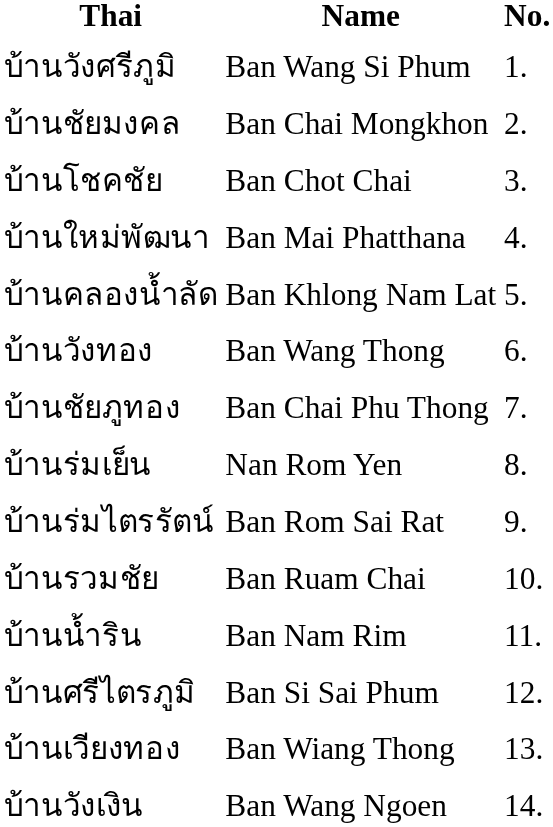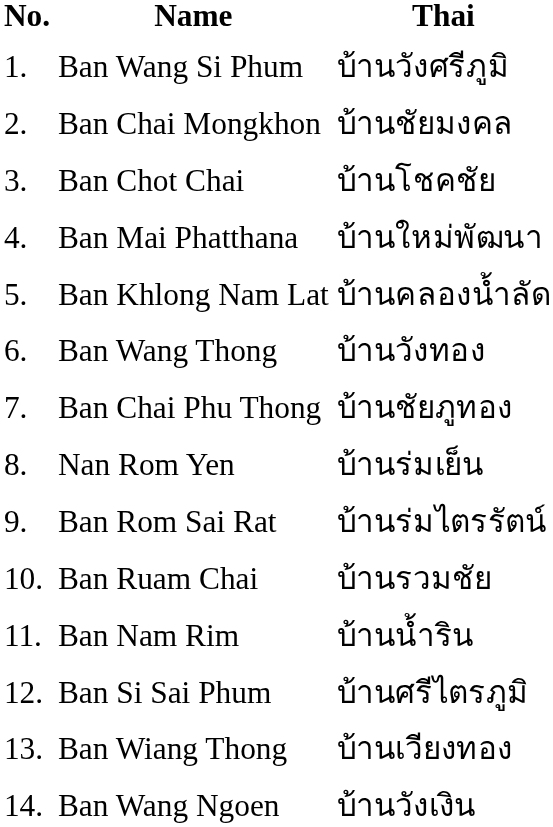 <table>
 <tr>
+<th>No.</th>
+<th>Name</th>
 <th>Thai</th>
-<th>Name</th>
-<th>No.</th>
 </tr>
 <tr>
+<td>1.</td>
+<td>Ban Wang Si Phum</td>
 <td>บ้านวังศรีภูมิ</td>
-<td>Ban Wang Si Phum</td>
-<td>1.</td>
 </tr>
 <tr>
+<td>2.</td>
+<td>Ban Chai Mongkhon</td>
 <td>บ้านชัยมงคล</td>
-<td>Ban Chai Mongkhon</td>
-<td>2.</td>
 </tr>
 <tr>
+<td>3.</td>
+<td>Ban Chot Chai</td>
 <td>บ้านโชคชัย</td>
-<td>Ban Chot Chai</td>
-<td>3.</td>
 </tr>
 <tr>
+<td>4.</td>
+<td>Ban Mai Phatthana</td>
 <td>บ้านใหม่พัฒนา</td>
-<td>Ban Mai Phatthana</td>
-<td>4.</td>
 </tr>
 <tr>
+<td>5.</td>
+<td>Ban Khlong Nam Lat</td>
 <td>บ้านคลองน้ำลัด</td>
-<td>Ban Khlong Nam Lat</td>
-<td>5.</td>
 </tr>
 <tr>
+<td>6.</td>
+<td>Ban Wang Thong</td>
 <td>บ้านวังทอง</td>
-<td>Ban Wang Thong</td>
-<td>6.</td>
 </tr>
 <tr>
+<td>7.</td>
+<td>Ban Chai Phu Thong</td>
 <td>บ้านชัยภูทอง</td>
-<td>Ban Chai Phu Thong</td>
-<td>7.</td>
 </tr>
 <tr>
+<td>8.</td>
+<td>Nan Rom Yen</td>
 <td>บ้านร่มเย็น</td>
-<td>Nan Rom Yen</td>
-<td>8.</td>
 </tr>
 <tr>
+<td>9.</td>
+<td>Ban Rom Sai Rat</td>
 <td>บ้านร่มไตรรัตน์</td>
-<td>Ban Rom Sai Rat</td>
-<td>9.</td>
 </tr>
 <tr>
+<td>10.</td>
+<td>Ban Ruam Chai</td>
 <td>บ้านรวมชัย</td>
-<td>Ban Ruam Chai</td>
-<td>10.</td>
 </tr>
 <tr>
+<td>11.</td>
+<td>Ban Nam Rim</td>
 <td>บ้านน้ำริน</td>
-<td>Ban Nam Rim</td>
-<td>11.</td>
 </tr>
 <tr>
+<td>12.</td>
+<td>Ban Si Sai Phum</td>
 <td>บ้านศรีไตรภูมิ</td>
-<td>Ban Si Sai Phum</td>
-<td>12.</td>
 </tr>
 <tr>
+<td>13.</td>
+<td>Ban Wiang Thong</td>
 <td>บ้านเวียงทอง</td>
-<td>Ban Wiang Thong</td>
-<td>13.</td>
 </tr>
 <tr>
+<td>14.</td>
+<td>Ban Wang Ngoen</td>
 <td>บ้านวังเงิน</td>
-<td>Ban Wang Ngoen</td>
-<td>14.</td>
 </tr>
 </table>
